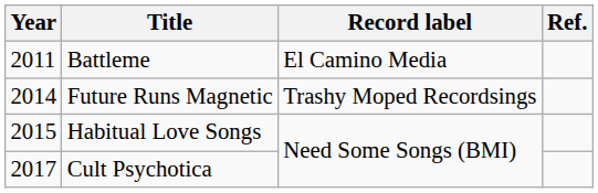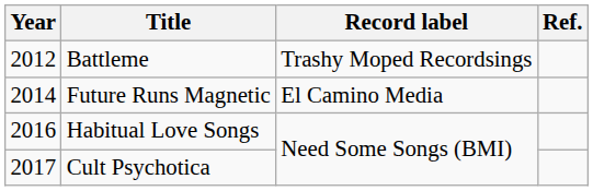 <table class="wikitable">
 <tr>
 <th>Year</th>
 <th>Title</th>
 <th>Record label</th>
 <th>Ref.</th>
 </tr>
 <tr>
-<td>2011</td>
+<td>2012</td>
 <td>Battleme</td>
-<td>El Camino Media</td>
+<td>Trashy Moped Recordsings</td>
 <td></td>
 </tr>
 <tr>
 <td>2014</td>
 <td>Future Runs Magnetic</td>
-<td>Trashy Moped Recordsings</td>
+<td>El Camino Media</td>
 <td></td>
 </tr>
 <tr>
-<td>2015</td>
+<td>2016</td>
 <td>Habitual Love Songs</td>
 <td rowspan="2">Need Some Songs (BMI)</td>
 <td></td>
 </tr>
 <tr>
 <td>2017</td>
 <td>Cult Psychotica</td>
 <td></td>
 </tr>
 </table>
